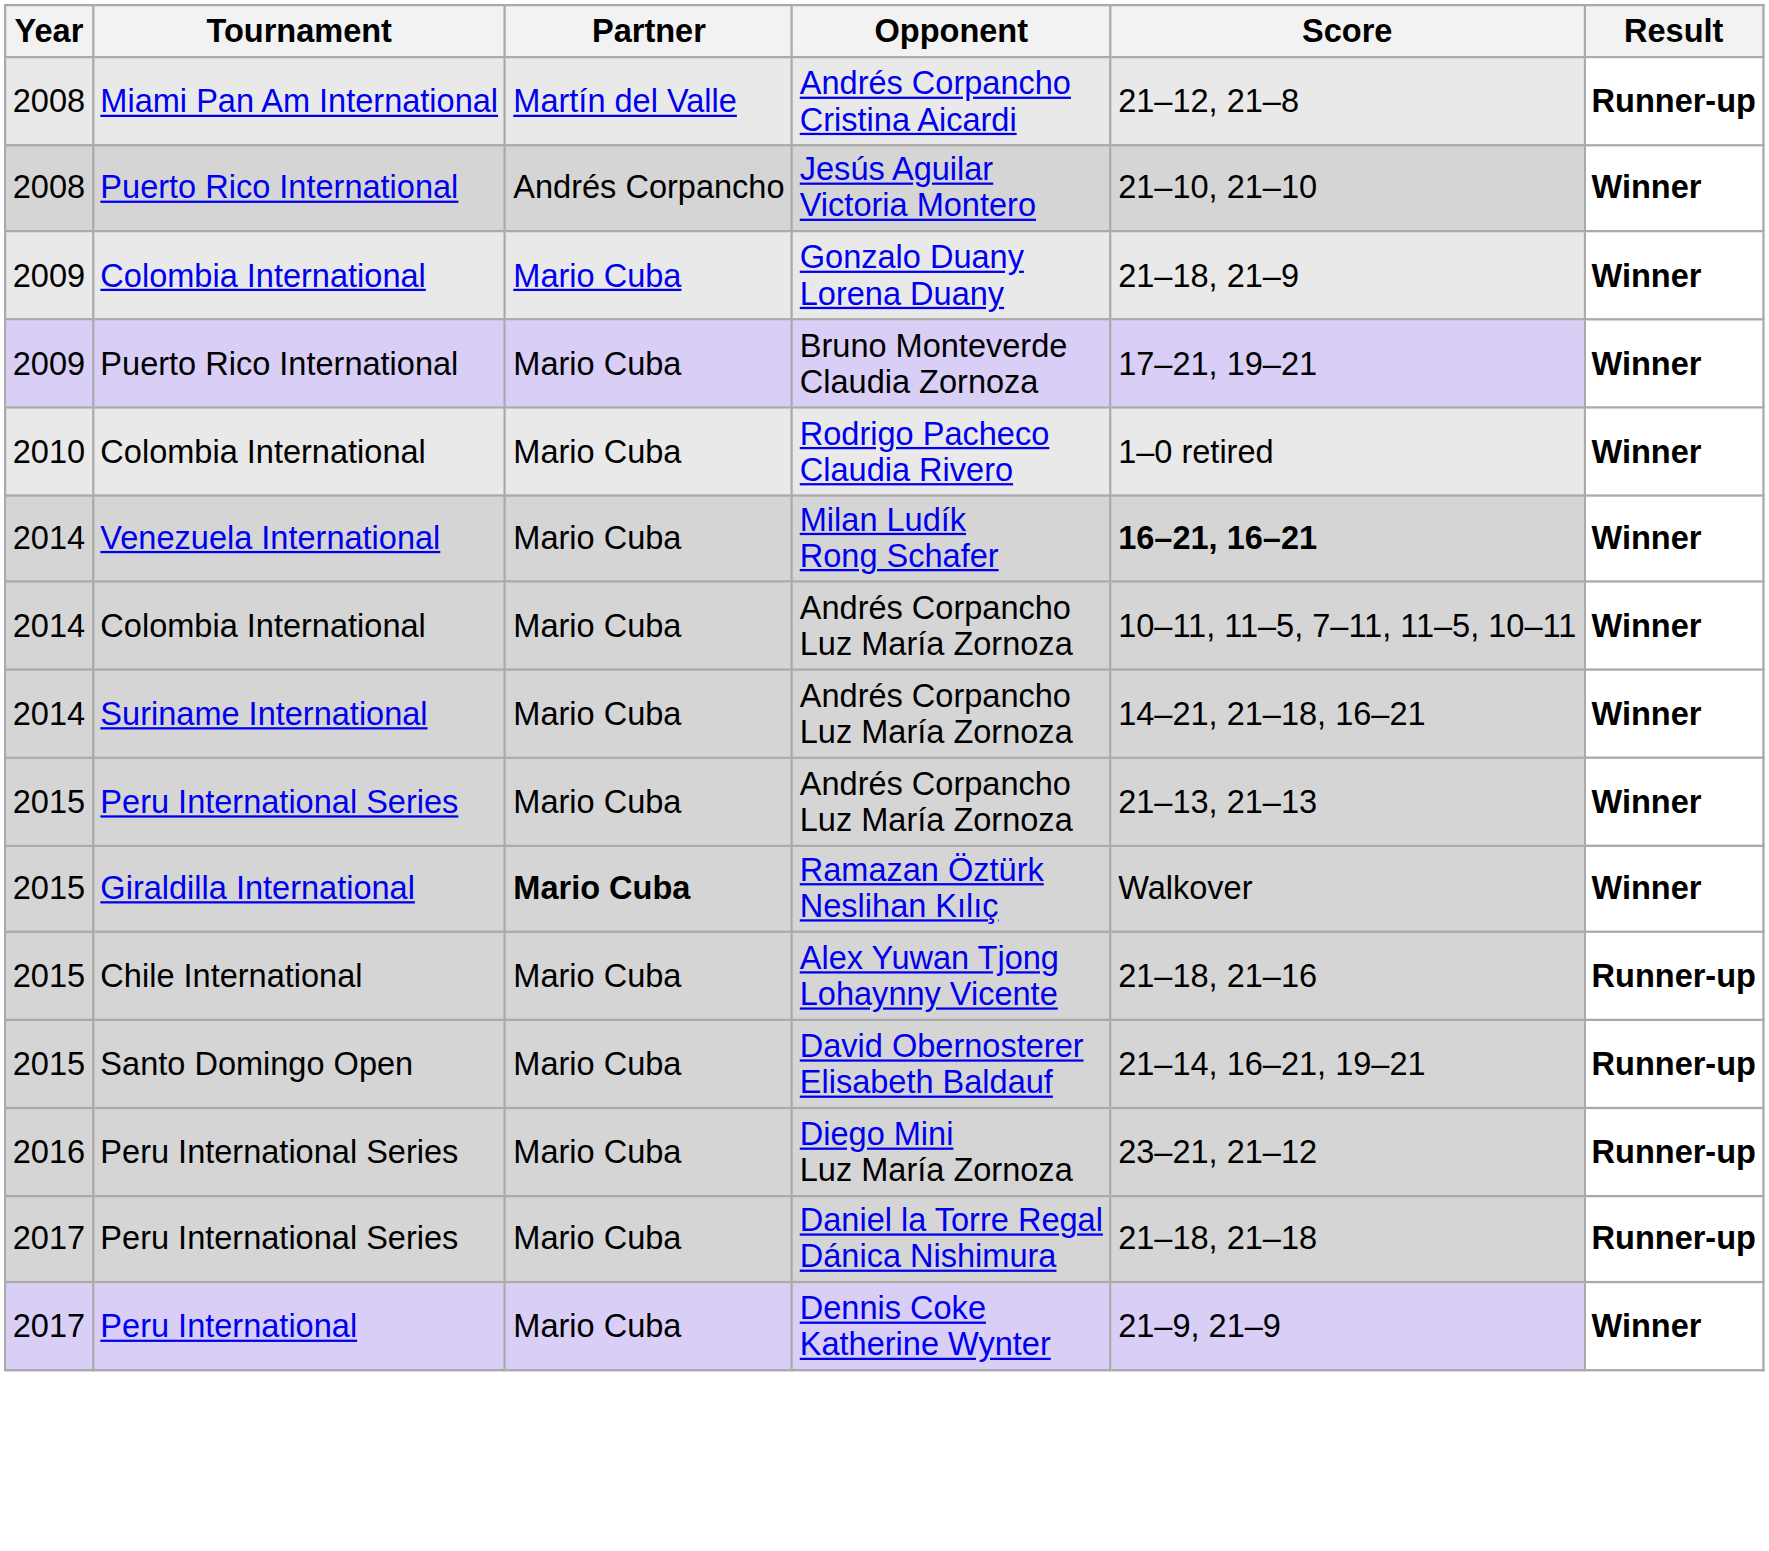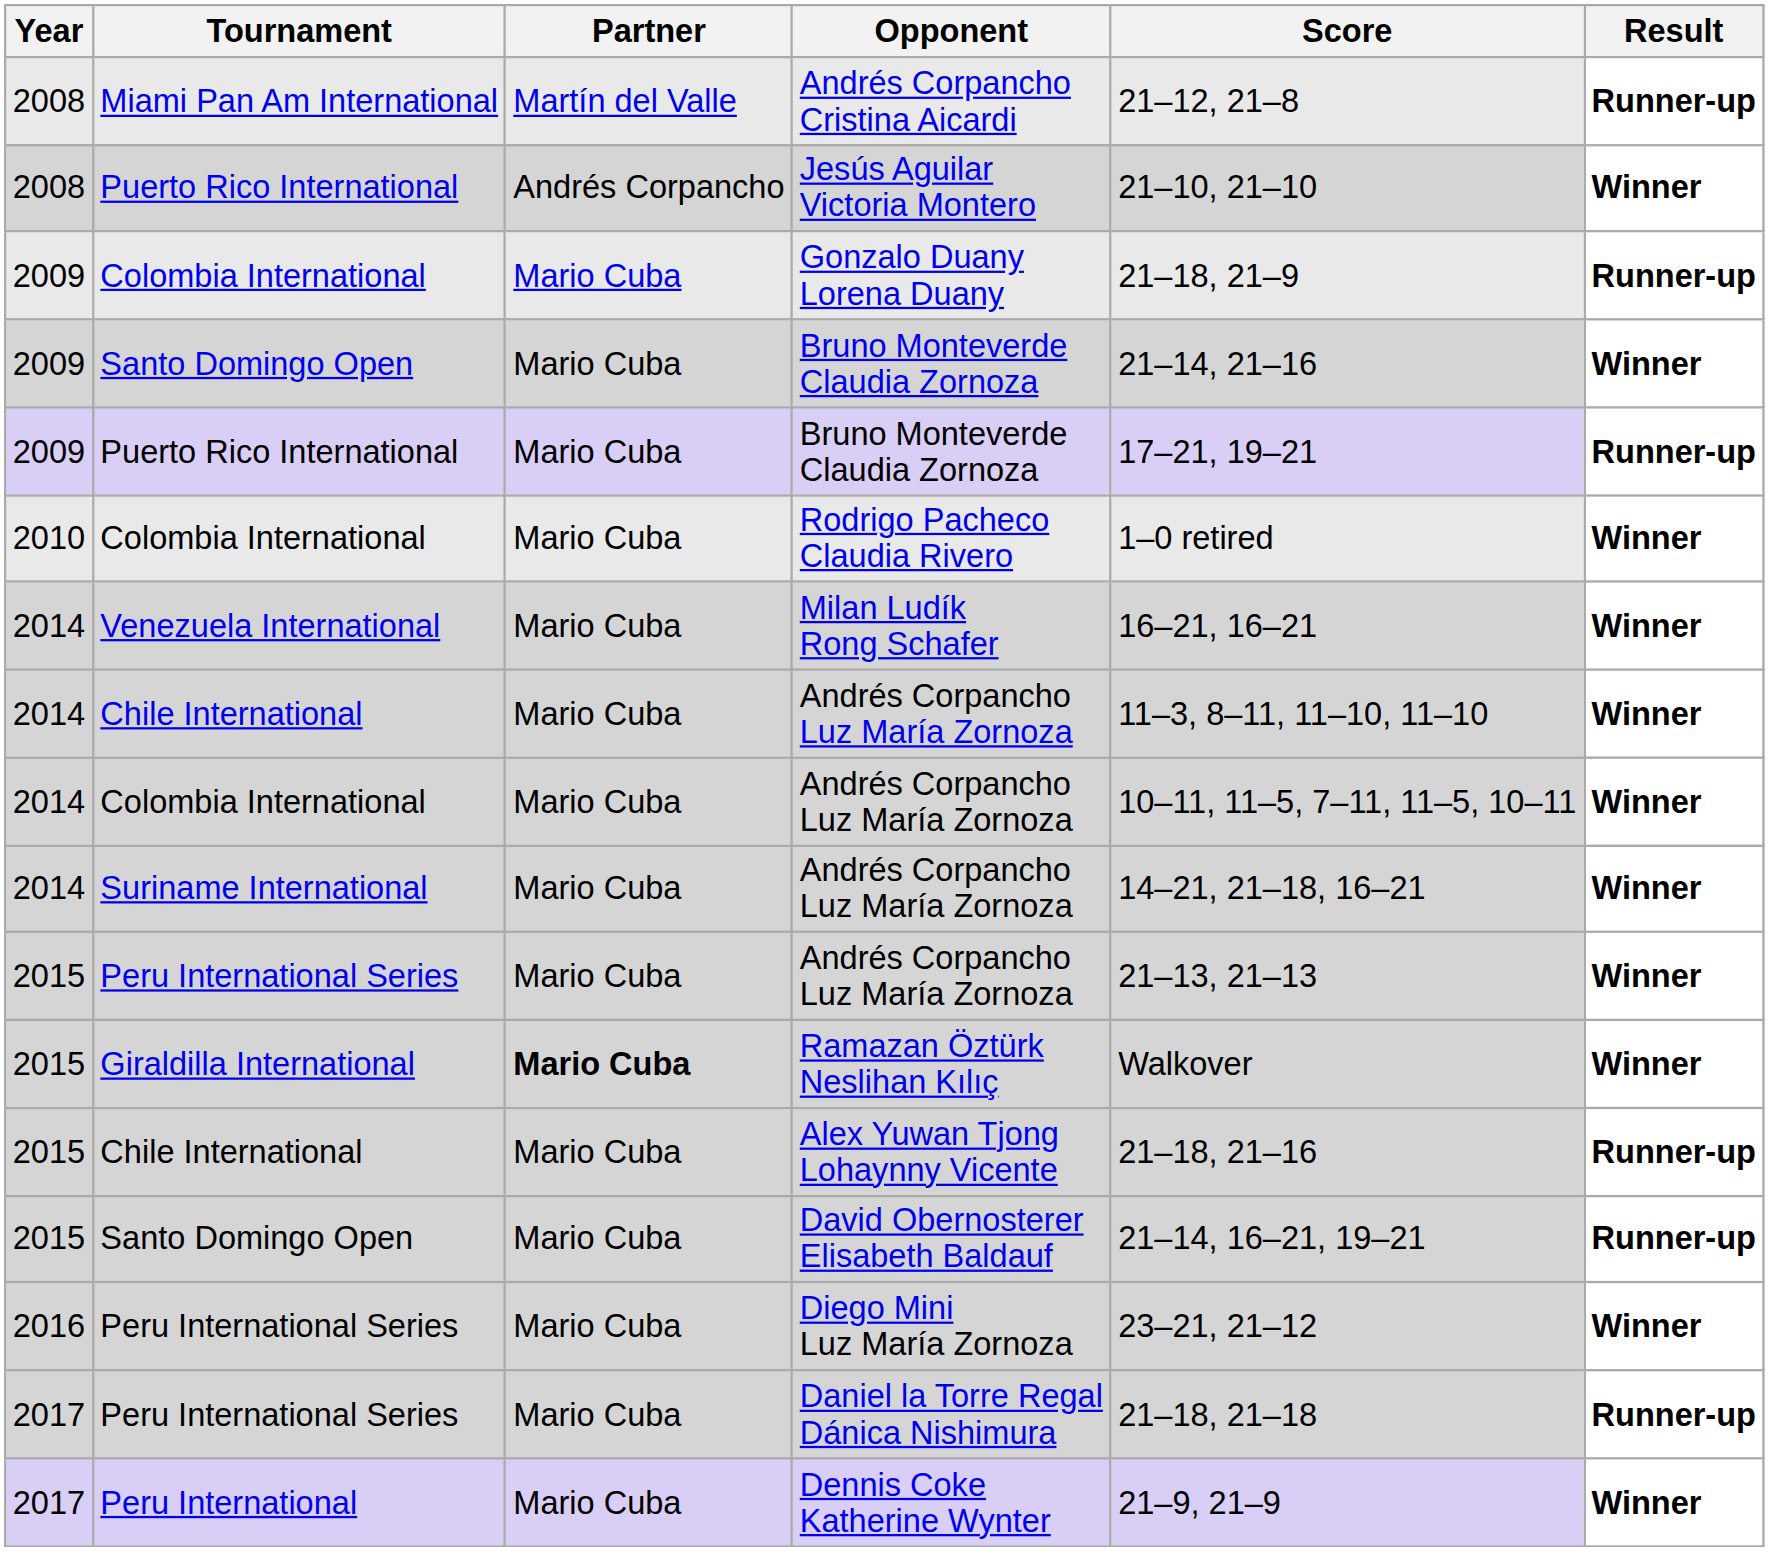 <table class="sortable wikitable" style="font-size: 90%;">
 <tr>
 <th>Year</th>
 <th>Tournament</th>
 <th>Partner</th>
 <th>Opponent</th>
 <th>Score</th>
 <th>Result</th>
 </tr>
 <tr style="background:#E9E9E9">
 <td align="center">2008</td>
 <td align="left"><a href='#'>Miami Pan Am International</a></td>
 <td align="left"> <a href='#'>Martín del Valle</a></td>
 <td align="left"> <a href='#'>Andrés Corpancho</a><br> <a href='#'>Cristina Aicardi</a></td>
 <td align="left">21–12, 21–8</td>
 <td style="text-align:left; background:white"> <strong>Runner-up</strong></td>
 </tr>
 <tr style="background:#D5D5D5">
 <td align="center">2008</td>
 <td align="left"><a href='#'>Puerto Rico International</a></td>
 <td align="left"> Andrés Corpancho</td>
 <td align="left"> <a href='#'>Jesús Aguilar</a><br> <a href='#'>Victoria Montero</a></td>
 <td align="left">21–10, 21–10</td>
 <td style="text-align:left; background:white"> <strong>Winner</strong></td>
 </tr>
 <tr style="background:#E9E9E9">
 <td align="center">2009</td>
 <td align="left"><a href='#'>Colombia International</a></td>
 <td align="left"> <a href='#'>Mario Cuba</a></td>
 <td align="left"> <a href='#'>Gonzalo Duany</a><br> <a href='#'>Lorena Duany</a></td>
 <td align="left">21–18, 21–9</td>
+<td style="text-align:left; background:white"> <strong>Runner-up</strong></td>
+</tr>
+<tr style="background:#D5D5D5">
+<td align="center">2009</td>
+<td align="left"><a href='#'>Santo Domingo Open</a></td>
+<td align="left"> Mario Cuba</td>
+<td align="left"> <a href='#'>Bruno Monteverde</a><br> <a href='#'>Claudia Zornoza</a></td>
+<td align="left">21–14, 21–16</td>
 <td style="text-align:left; background:white"> <strong>Winner</strong></td>
 </tr>
 <tr style="background:#D8CEF6">
 <td align="center">2009</td>
 <td align="left">Puerto Rico International</td>
 <td align="left"> Mario Cuba</td>
 <td align="left"> Bruno Monteverde<br> Claudia Zornoza</td>
 <td align="left">17–21, 19–21</td>
-<td style="text-align:left; background:white"> <strong>Winner</strong></td>
+<td style="text-align:left; background:white"> <strong>Runner-up</strong></td>
 </tr>
 <tr style="background:#E9E9E9">
 <td align="center">2010</td>
 <td align="left">Colombia International</td>
 <td align="left"> Mario Cuba</td>
 <td align="left"> <a href='#'>Rodrigo Pacheco</a><br> <a href='#'>Claudia Rivero</a></td>
 <td align="left">1–0 retired</td>
 <td style="text-align:left; background:white"> <strong>Winner</strong></td>
 </tr>
 <tr style="background:#D5D5D5">
 <td align="center">2014</td>
 <td align="left"><a href='#'>Venezuela International</a></td>
 <td align="left"> Mario Cuba</td>
 <td align="left"> <a href='#'>Milan Ludík</a><br> <a href='#'>Rong Schafer</a></td>
-<td align="left"><strong>16–21, 16–21</strong></td>
+<td align="left">16–21, 16–21</td>
+<td style="text-align:left; background:white"> <strong>Winner</strong></td>
+</tr>
+<tr style="background:#D5D5D5">
+<td align="center">2014</td>
+<td align="left"><a href='#'>Chile International</a></td>
+<td align="left"> Mario Cuba</td>
+<td align="left"> Andrés Corpancho<br> <a href='#'>Luz María Zornoza</a></td>
+<td align="left">11–3, 8–11, 11–10, 11–10</td>
 <td style="text-align:left; background:white"> <strong>Winner</strong></td>
 </tr>
 <tr style="background:#D5D5D5">
 <td align="center">2014</td>
 <td align="left">Colombia International</td>
 <td align="left"> Mario Cuba</td>
 <td align="left"> Andrés Corpancho<br> Luz María Zornoza</td>
 <td align="left">10–11, 11–5, 7–11, 11–5, 10–11</td>
 <td style="text-align:left; background:white"> <strong>Winner</strong></td>
 </tr>
 <tr style="background:#D5D5D5">
 <td align="center">2014</td>
 <td align="left"><a href='#'>Suriname International</a></td>
 <td align="left"> Mario Cuba</td>
 <td align="left"> Andrés Corpancho<br> Luz María Zornoza</td>
 <td align="left">14–21, 21–18, 16–21</td>
 <td style="text-align:left; background:white"> <strong>Winner</strong></td>
 </tr>
 <tr style="background:#D5D5D5">
 <td align="center">2015</td>
 <td align="left"><a href='#'>Peru International Series</a></td>
 <td align="left"> Mario Cuba</td>
 <td align="left"> Andrés Corpancho<br> Luz María Zornoza</td>
 <td align="left">21–13, 21–13</td>
 <td style="text-align:left; background:white"> <strong>Winner</strong></td>
 </tr>
 <tr style="background:#D5D5D5">
 <td align="center">2015</td>
 <td align="left"><a href='#'>Giraldilla International</a></td>
 <td align="left"><strong> Mario Cuba</strong></td>
 <td align="left"> <a href='#'>Ramazan Öztürk</a><br> <a href='#'>Neslihan Kılıç</a></td>
 <td align="left">Walkover</td>
 <td style="text-align:left; background:white"> <strong>Winner</strong></td>
 </tr>
 <tr style="background:#D5D5D5">
 <td align="center">2015</td>
 <td align="left">Chile International</td>
 <td align="left"> Mario Cuba</td>
 <td align="left"> <a href='#'>Alex Yuwan Tjong</a><br> <a href='#'>Lohaynny Vicente</a></td>
 <td align="left">21–18, 21–16</td>
 <td style="text-align:left; background:white"> <strong>Runner-up</strong></td>
 </tr>
 <tr style="background:#D5D5D5">
 <td align="center">2015</td>
 <td align="left">Santo Domingo Open</td>
 <td align="left"> Mario Cuba</td>
 <td align="left"> <a href='#'>David Obernosterer</a><br> <a href='#'>Elisabeth Baldauf</a></td>
 <td align="left">21–14, 16–21, 19–21</td>
 <td style="text-align:left; background:white"> <strong>Runner-up</strong></td>
 </tr>
 <tr style="background:#D5D5D5">
 <td align="center">2016</td>
 <td align="left">Peru International Series</td>
 <td align="left"> Mario Cuba</td>
 <td align="left"> <a href='#'>Diego Mini</a><br> Luz María Zornoza</td>
 <td align="left">23–21, 21–12</td>
-<td style="text-align:left; background:white"> <strong>Runner-up</strong></td>
+<td style="text-align:left; background:white"> <strong>Winner</strong></td>
 </tr>
 <tr style="background:#D5D5D5">
 <td align="center">2017</td>
 <td align="left">Peru International Series</td>
 <td align="left"> Mario Cuba</td>
 <td align="left"> <a href='#'>Daniel la Torre Regal</a><br> <a href='#'>Dánica Nishimura</a></td>
 <td align="left">21–18, 21–18</td>
 <td style="text-align:left; background:white"> <strong>Runner-up</strong></td>
 </tr>
 <tr style="background:#D8CEF6">
 <td align="center">2017</td>
 <td align="left"><a href='#'>Peru International</a></td>
 <td align="left"> Mario Cuba</td>
 <td align="left"> <a href='#'>Dennis Coke</a><br> <a href='#'>Katherine Wynter</a></td>
 <td align="left">21–9, 21–9</td>
 <td style="text-align:left; background:white"> <strong>Winner</strong></td>
 </tr>
 </table>
